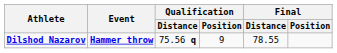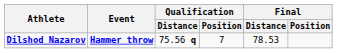 <table class=wikitable style="font-size:90%">
 <tr>
 <th rowspan="2">Athlete</th>
 <th rowspan="2">Event</th>
 <th colspan="2">Qualification</th>
 <th colspan="2">Final</th>
 </tr>
 <tr style="font-size:95%">
 <th>Distance</th>
 <th>Position</th>
 <th>Distance</th>
 <th>Position</th>
 </tr>
 <tr style=text-align:center>
 <td style=text-align:left><strong><a href='#'>Dilshod Nazarov</a></strong></td>
 <td style=text-align:left><strong><a href='#'>Hammer throw</a></strong></td>
 <td>75.56 <strong>q</strong></td>
-<td>9</td>
-<td>78.55</td>
+<td>7</td>
+<td>78.53</td>
 <td></td>
 </tr>
 </table>
